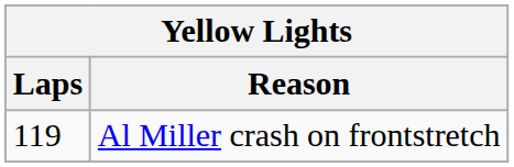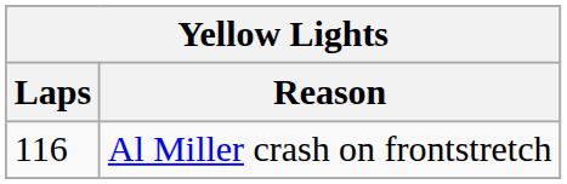 <table class="wikitable">
 <tr>
 <th colspan=2>Yellow Lights</th>
 </tr>
 <tr>
 <th>Laps</th>
 <th>Reason</th>
 </tr>
 <tr>
-<td>119</td>
+<td>116</td>
 <td><a href='#'>Al Miller</a> crash on frontstretch</td>
 </tr>
 </table>
